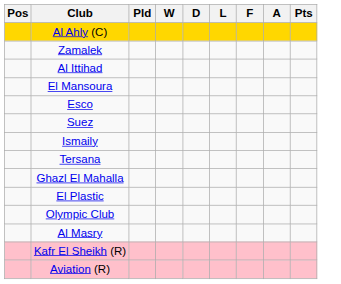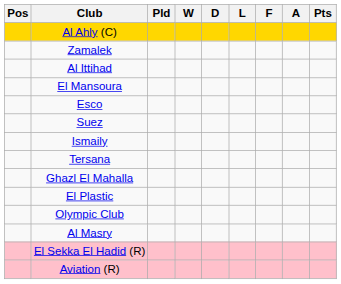 <table class="wikitable sortable" bgcolor="#f7f8ff">
 <tr>
 <th width=30>Pos</th>
 <th>Club</th>
 <th width=30>Pld</th>
 <th width=30>W</th>
 <th width=30>D</th>
 <th width=30>L</th>
 <th width=30>F</th>
 <th width=30>A</th>
 <th width=30>Pts</th>
 </tr>
 <tr bgcolor="gold" align="center">
 <td></td>
 <td><a href='#'>Al Ahly</a> (C)</td>
 <td></td>
 <td></td>
 <td></td>
 <td></td>
 <td></td>
 <td></td>
 <td></td>
 </tr>
 <tr align="center">
 <td></td>
 <td><a href='#'>Zamalek</a></td>
 <td></td>
 <td></td>
 <td></td>
 <td></td>
 <td></td>
 <td></td>
 <td></td>
 </tr>
 <tr align="center">
 <td></td>
 <td><a href='#'>Al Ittihad</a></td>
 <td></td>
 <td></td>
 <td></td>
 <td></td>
 <td></td>
 <td></td>
 <td></td>
 </tr>
 <tr align="center">
 <td></td>
 <td><a href='#'>El Mansoura</a></td>
 <td></td>
 <td></td>
 <td></td>
 <td></td>
 <td></td>
 <td></td>
 <td></td>
 </tr>
 <tr align="center">
 <td></td>
 <td><a href='#'>Esco</a></td>
 <td></td>
 <td></td>
 <td></td>
 <td></td>
 <td></td>
 <td></td>
 <td></td>
 </tr>
 <tr align="center">
 <td></td>
 <td><a href='#'>Suez</a></td>
 <td></td>
 <td></td>
 <td></td>
 <td></td>
 <td></td>
 <td></td>
 <td></td>
 </tr>
 <tr align="center">
 <td></td>
 <td><a href='#'>Ismaily</a></td>
 <td></td>
 <td></td>
 <td></td>
 <td></td>
 <td></td>
 <td></td>
 <td></td>
 </tr>
 <tr align="center">
 <td></td>
 <td><a href='#'>Tersana</a></td>
 <td></td>
 <td></td>
 <td></td>
 <td></td>
 <td></td>
 <td></td>
 <td></td>
 </tr>
 <tr align="center">
 <td></td>
 <td><a href='#'>Ghazl El Mahalla</a></td>
 <td></td>
 <td></td>
 <td></td>
 <td></td>
 <td></td>
 <td></td>
 <td></td>
 </tr>
 <tr align="center">
 <td></td>
 <td><a href='#'>El Plastic</a></td>
 <td></td>
 <td></td>
 <td></td>
 <td></td>
 <td></td>
 <td></td>
 <td></td>
 </tr>
 <tr align="center">
 <td></td>
 <td><a href='#'>Olympic Club</a></td>
 <td></td>
 <td></td>
 <td></td>
 <td></td>
 <td></td>
 <td></td>
 <td></td>
 </tr>
 <tr align="center">
 <td></td>
 <td><a href='#'>Al Masry</a></td>
 <td></td>
 <td></td>
 <td></td>
 <td></td>
 <td></td>
 <td></td>
 <td></td>
 </tr>
 <tr bgcolor="#FFC0CB" align="center">
 <td></td>
-<td><a href='#'>Kafr El Sheikh</a> (R)</td>
+<td><a href='#'>El Sekka El Hadid</a>  (R)</td>
 <td></td>
 <td></td>
 <td></td>
 <td></td>
 <td></td>
 <td></td>
 <td></td>
 </tr>
 <tr bgcolor="#FFC0CB" align="center">
 <td></td>
 <td><a href='#'>Aviation</a> (R)</td>
 <td></td>
 <td></td>
 <td></td>
 <td></td>
 <td></td>
 <td></td>
 <td></td>
 </tr>
 </table>
